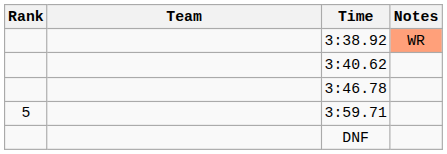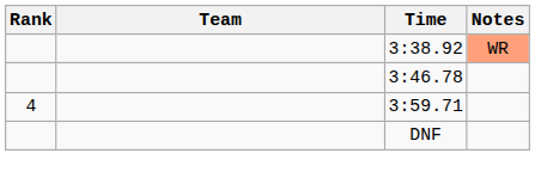 <table class="wikitable" style="text-align:center">
 <tr>
 <th>Rank</th>
 <th Style="width:18em">Team</th>
 <th>Time</th>
 <th>Notes</th>
 </tr>
 <tr>
 <td></td>
 <td style="text-align:left"></td>
 <td>3:38.92</td>
 <td style="background: lightsalmon;">WR</td>
 </tr>
 <tr>
 <td></td>
 <td style="text-align:left"></td>
-<td>3:40.62</td>
-<td></td>
-</tr>
-<tr>
-<td></td>
-<td style="text-align:left"></td>
 <td>3:46.78</td>
 <td></td>
 </tr>
 <tr>
-<td>5</td>
+<td>4</td>
 <td style="text-align:left"></td>
 <td>3:59.71</td>
 <td></td>
 </tr>
 <tr>
 <td></td>
 <td style="text-align:left"></td>
 <td>DNF</td>
 <td></td>
 </tr>
 </table>
